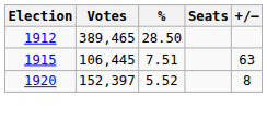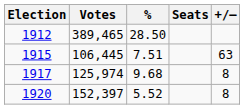 <table class=wikitable style=text-align:center>
 <tr>
 <th>Election</th>
 <th>Votes</th>
 <th>%</th>
 <th>Seats</th>
 <th>+/–</th>
 </tr>
 <tr>
 <td><a href='#'>1912</a></td>
 <td>389,465</td>
 <td>28.50</td>
 <td></td>
 <td></td>
 </tr>
 <tr>
 <td><a href='#'>1915</a></td>
 <td>106,445</td>
 <td>7.51</td>
 <td></td>
 <td> 63</td>
 </tr>
 <tr>
+<td><a href='#'>1917</a></td>
+<td>125,974</td>
+<td>9.68</td>
+<td></td>
+<td> 8</td>
+</tr>
+<tr>
 <td><a href='#'>1920</a></td>
 <td>152,397</td>
 <td>5.52</td>
 <td></td>
 <td> 8</td>
 </tr>
 </table>
